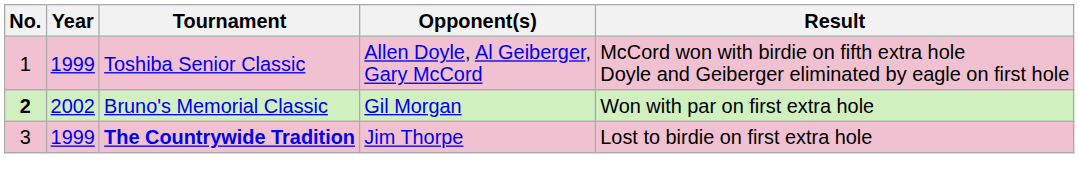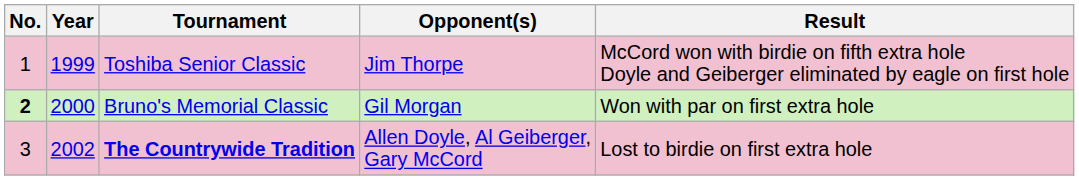 <table class="wikitable" style="font-size:95%;">
 <tr>
 <th>No.</th>
 <th>Year</th>
 <th>Tournament</th>
 <th>Opponent(s)</th>
 <th>Result</th>
 </tr>
 <tr style="background:#F2C1D1;">
 <td align=center>1</td>
 <td><a href='#'>1999</a></td>
 <td><a href='#'>Toshiba Senior Classic</a></td>
-<td> <a href='#'>Allen Doyle</a>,  <a href='#'>Al Geiberger</a>,<br> <a href='#'>Gary McCord</a></td>
+<td> <a href='#'>Jim Thorpe</a></td>
 <td>McCord won with birdie on fifth extra hole<br>Doyle and Geiberger eliminated by eagle on first hole</td>
 </tr>
 <tr style="background:#D0F0C0;">
 <td align=center><strong>2</strong></td>
-<td><a href='#'>2002</a></td>
+<td><a href='#'>2000</a></td>
 <td><a href='#'>Bruno's Memorial Classic</a></td>
 <td> <a href='#'>Gil Morgan</a></td>
 <td>Won with par on first extra hole</td>
 </tr>
 <tr style="background:#F2C1D1;">
 <td align=center>3</td>
-<td><a href='#'>1999</a></td>
+<td><a href='#'>2002</a></td>
 <td><strong><a href='#'>The Countrywide Tradition</a></strong></td>
-<td> <a href='#'>Jim Thorpe</a></td>
+<td> <a href='#'>Allen Doyle</a>,  <a href='#'>Al Geiberger</a>,<br> <a href='#'>Gary McCord</a></td>
 <td>Lost to birdie on first extra hole</td>
 </tr>
 </table>
